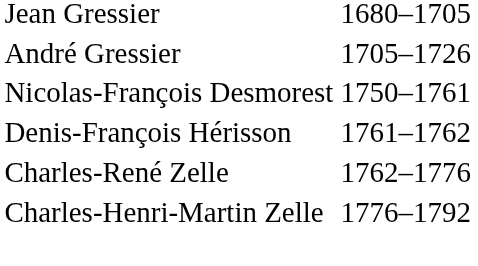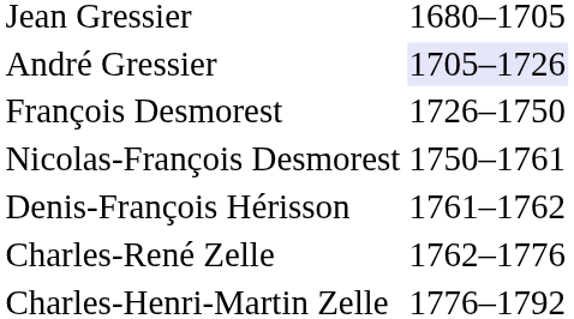 <table>
 <tr>
 <td>Jean Gressier</td>
 <td>1680–1705</td>
 </tr>
 <tr>
 <td>André Gressier</td>
-<td>1705–1726</td>
+<td style="background: lavender;">1705–1726</td>
+</tr>
+<tr>
+<td>François Desmorest</td>
+<td>1726–1750</td>
 </tr>
 <tr>
 <td>Nicolas-François Desmorest</td>
 <td>1750–1761</td>
 </tr>
 <tr>
 <td>Denis-François Hérisson</td>
 <td>1761–1762</td>
 </tr>
 <tr>
 <td>Charles-René Zelle</td>
 <td>1762–1776</td>
 </tr>
 <tr>
 <td>Charles-Henri-Martin Zelle</td>
 <td>1776–1792</td>
 </tr>
 </table>
